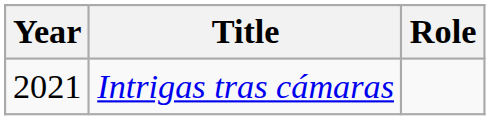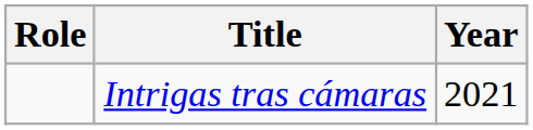 <table class="wikitable sortable">
 <tr>
+<th>Role</th>
+<th>Title</th>
 <th>Year</th>
-<th>Title</th>
-<th>Role</th>
 </tr>
 <tr>
+<td></td>
+<td><em><a href='#'>Intrigas tras cámaras</a></em></td>
 <td>2021</td>
-<td><em><a href='#'>Intrigas tras cámaras</a></em></td>
-<td></td>
 </tr>
 </table>
